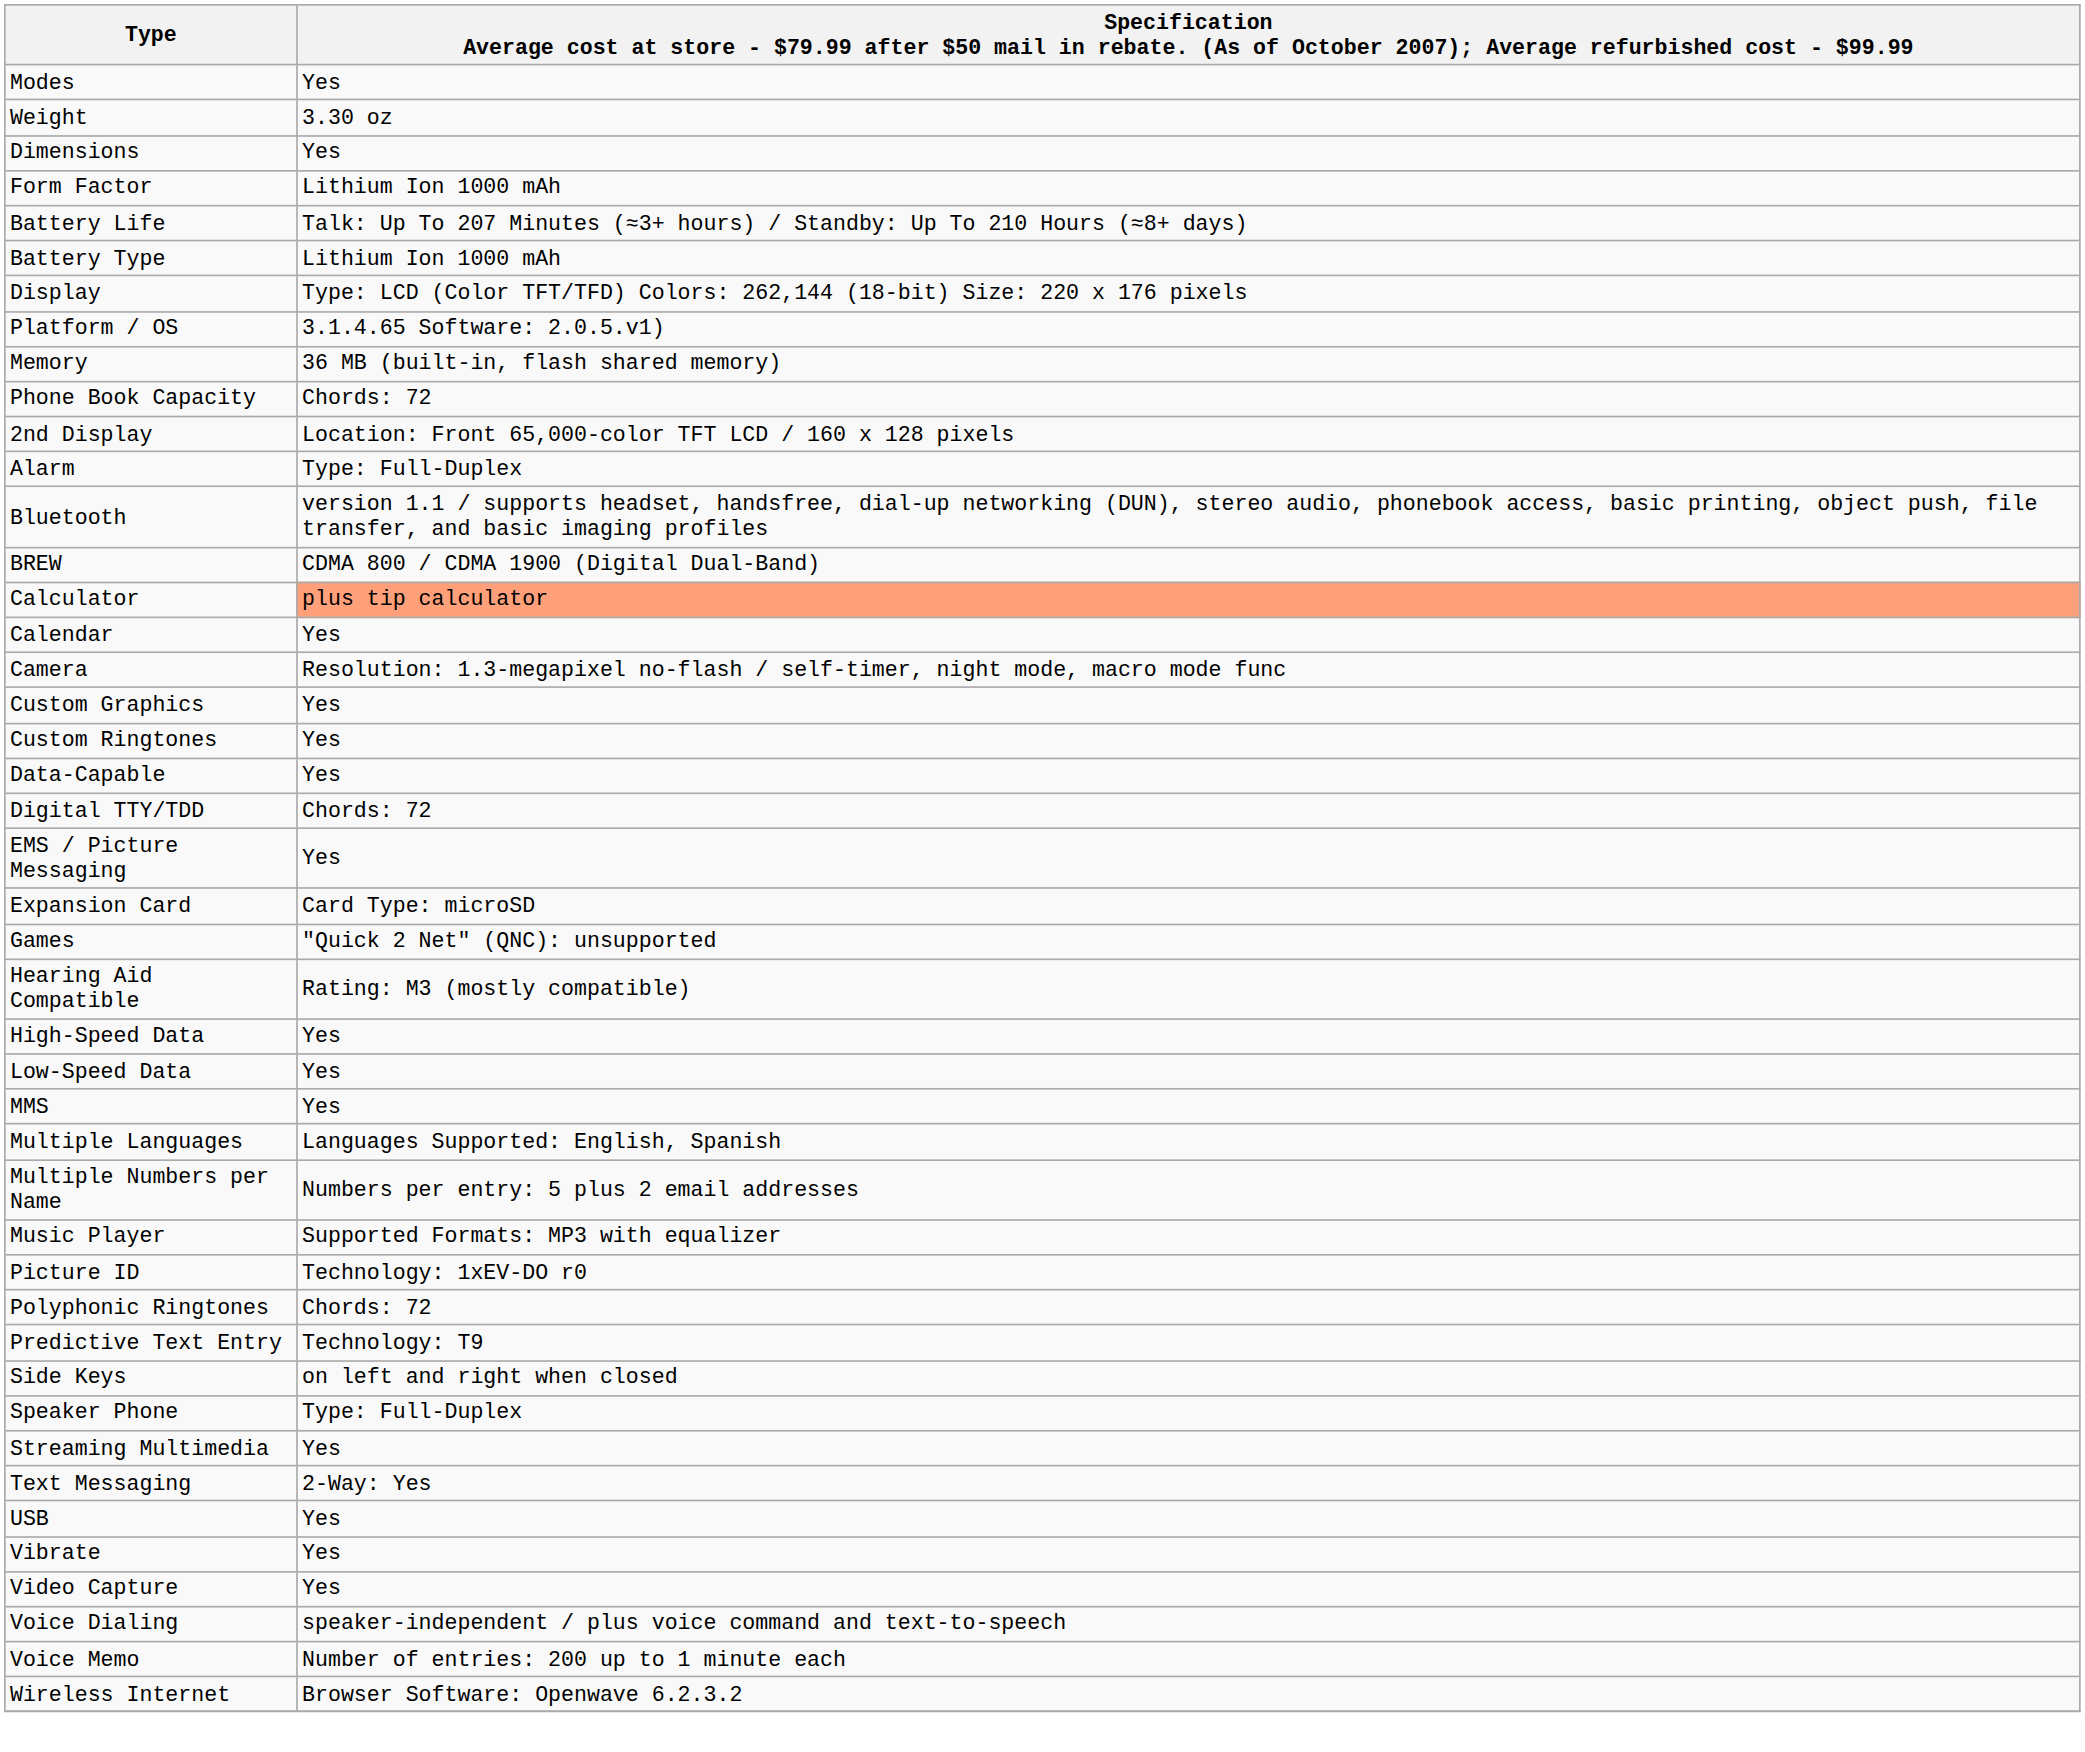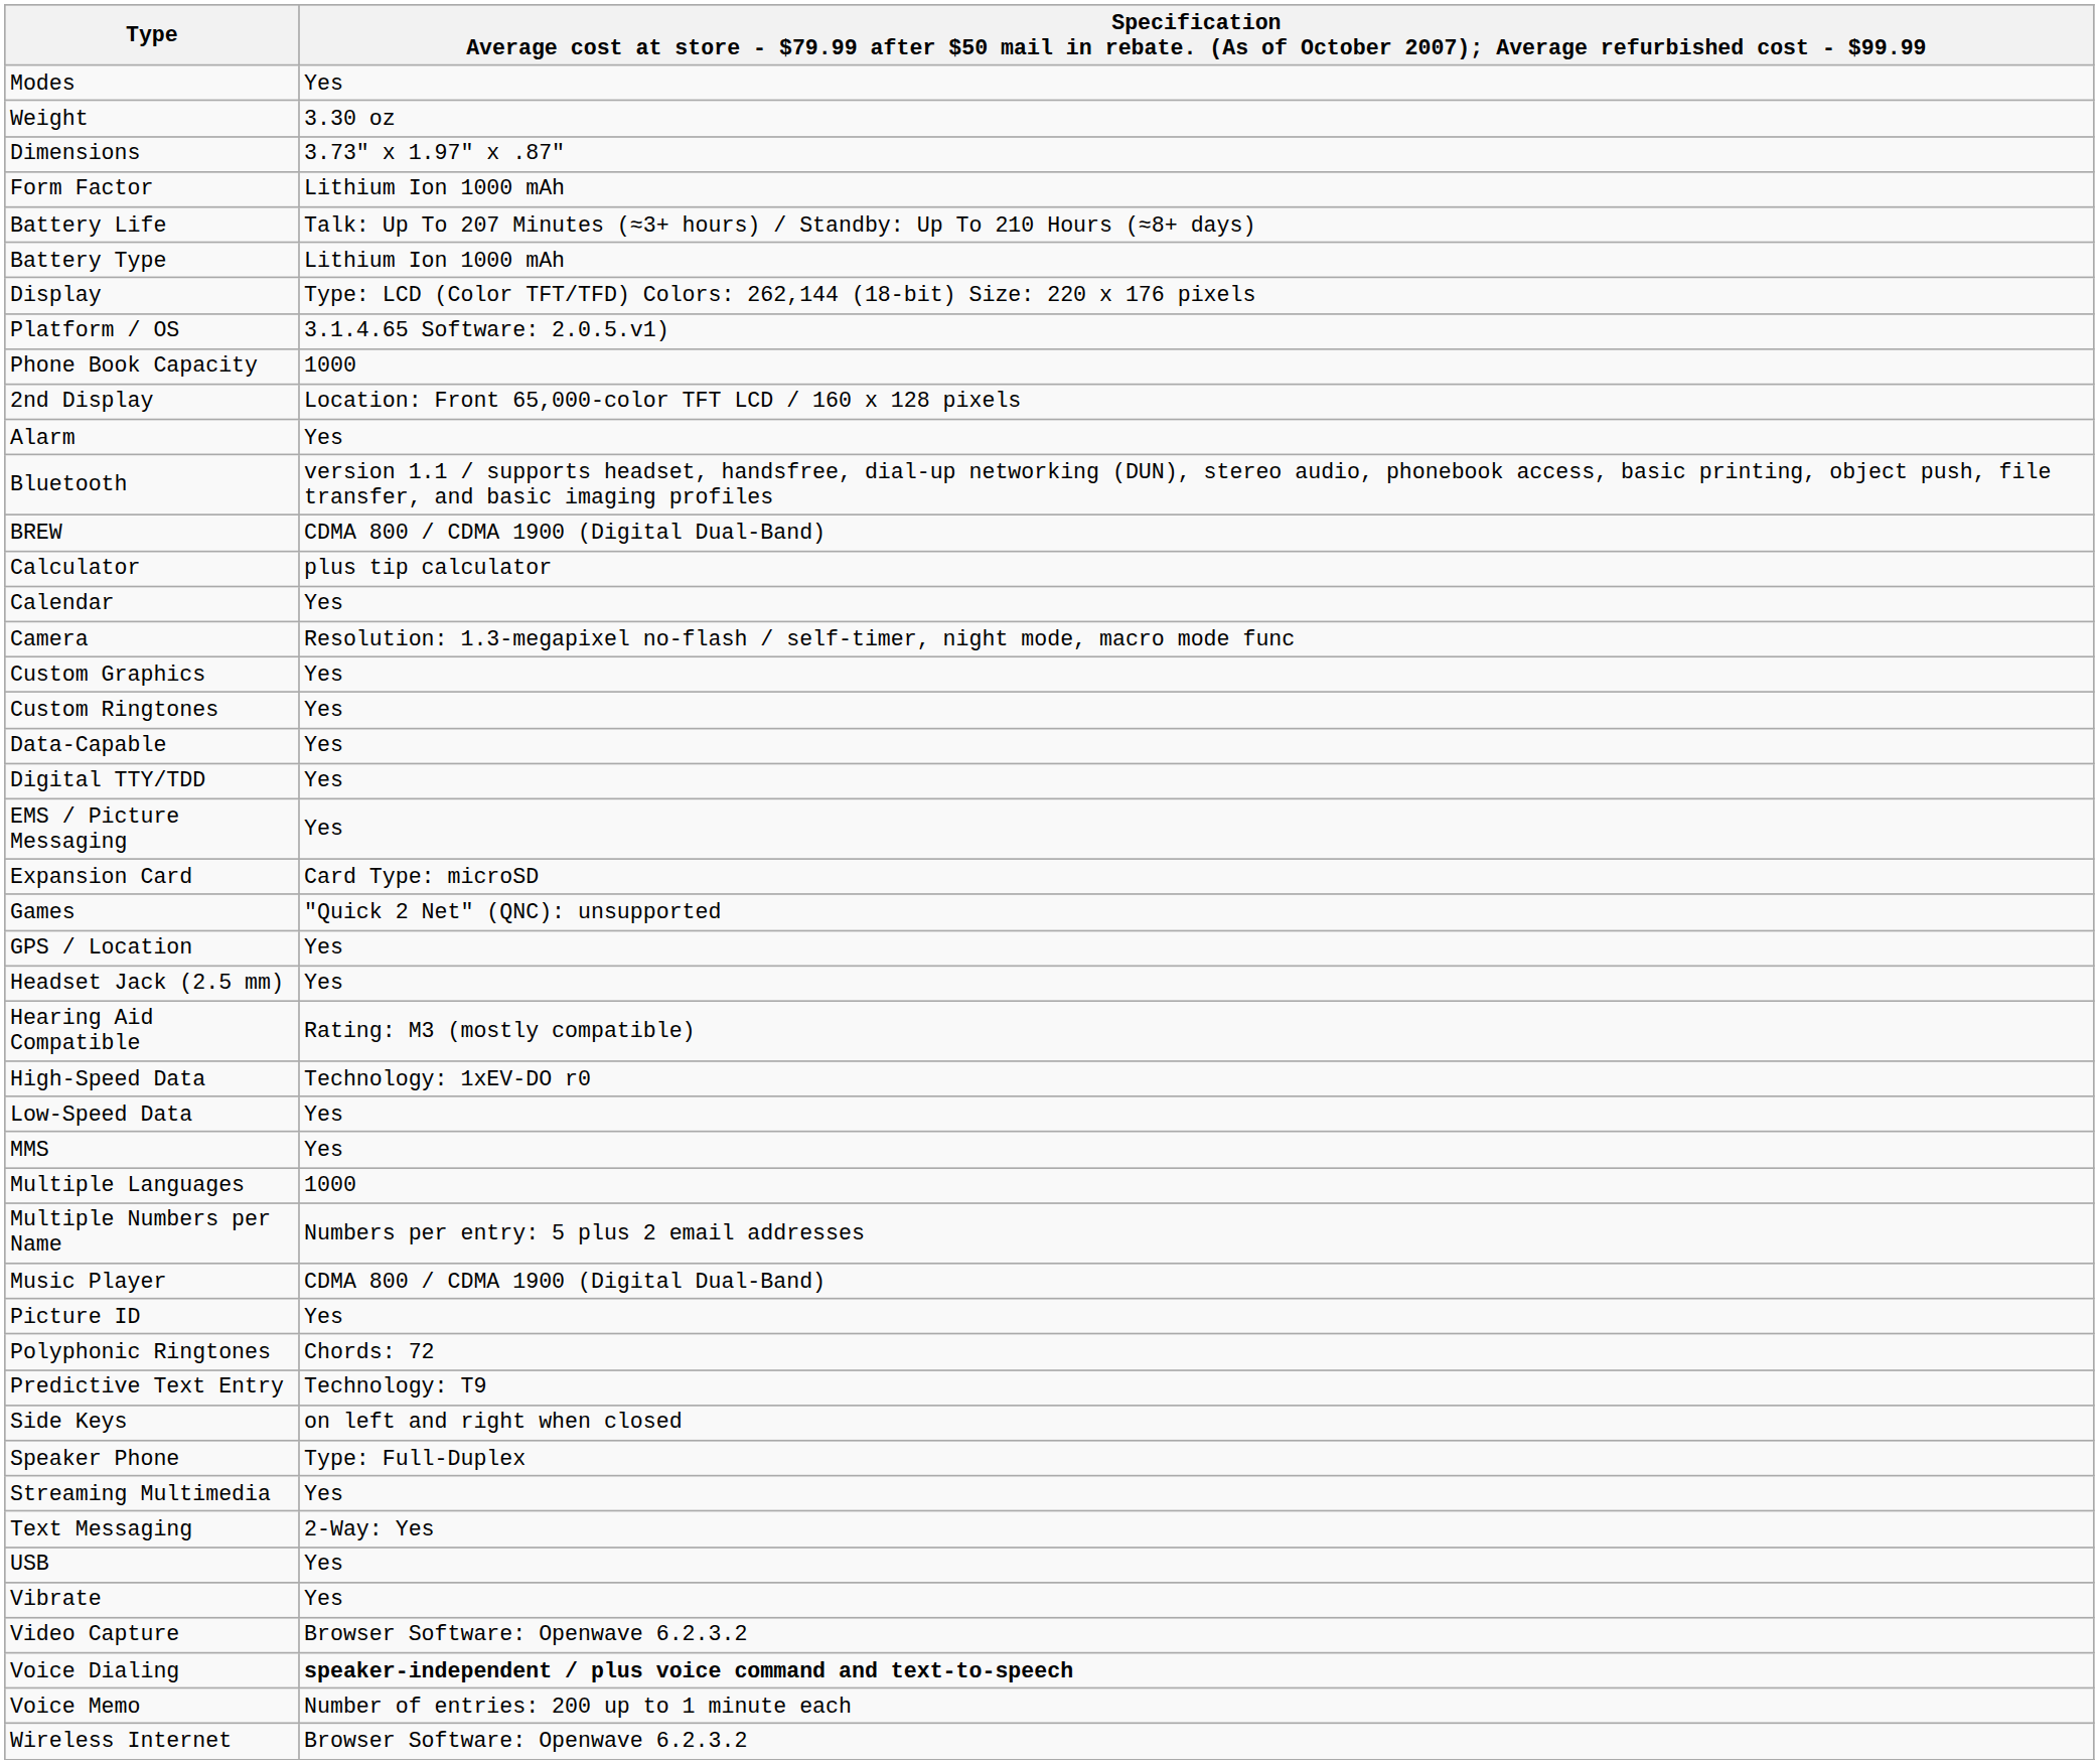 <table class="wikitable">
 <tr>
 <th>Type</th>
 <th>Specification<br>Average cost at store - $79.99 after $50 mail in rebate. (As of October 2007); Average refurbished cost - $99.99</th>
 </tr>
 <tr>
 <td>Modes</td>
 <td>Yes</td>
 </tr>
 <tr>
 <td>Weight</td>
 <td>3.30 oz</td>
 </tr>
 <tr>
 <td>Dimensions</td>
-<td>Yes</td>
+<td>3.73" x 1.97" x .87"</td>
 </tr>
 <tr>
 <td>Form Factor</td>
 <td>Lithium Ion 1000 mAh</td>
 </tr>
 <tr>
 <td>Battery Life</td>
 <td>Talk: Up To 207 Minutes (≈3+ hours) / Standby: Up To 210 Hours (≈8+ days)</td>
 </tr>
 <tr>
 <td>Battery Type</td>
 <td>Lithium Ion 1000 mAh</td>
 </tr>
 <tr>
 <td>Display</td>
 <td>Type: LCD (Color TFT/TFD) Colors: 262,144 (18-bit) Size: 220 x 176 pixels</td>
 </tr>
 <tr>
 <td>Platform / OS</td>
 <td>3.1.4.65 Software: 2.0.5.v1)</td>
 </tr>
 <tr>
-<td>Memory</td>
-<td>36 MB   (built-in, flash shared memory)</td>
-</tr>
-<tr>
 <td>Phone Book Capacity</td>
-<td>Chords: 72</td>
+<td>1000</td>
 </tr>
 <tr>
 <td>2nd Display</td>
 <td>Location: Front 65,000-color TFT LCD / 160 x 128 pixels</td>
 </tr>
 <tr>
 <td>Alarm</td>
-<td>Type: Full-Duplex</td>
+<td>Yes</td>
 </tr>
 <tr>
 <td>Bluetooth</td>
 <td>version 1.1 / supports headset, handsfree, dial-up networking (DUN), stereo audio, phonebook access, basic printing, object push, file transfer, and basic imaging profiles</td>
 </tr>
 <tr>
 <td>BREW</td>
 <td>CDMA 800 / CDMA 1900 (Digital Dual-Band)</td>
 </tr>
 <tr>
 <td>Calculator</td>
-<td style="background: lightsalmon;">plus tip calculator</td>
+<td>plus tip calculator</td>
 </tr>
 <tr>
 <td>Calendar</td>
 <td>Yes</td>
 </tr>
 <tr>
 <td>Camera</td>
 <td>Resolution: 1.3-megapixel no-flash / self-timer, night mode, macro mode func</td>
 </tr>
 <tr>
 <td>Custom Graphics</td>
 <td>Yes</td>
 </tr>
 <tr>
 <td>Custom Ringtones</td>
 <td>Yes</td>
 </tr>
 <tr>
 <td>Data-Capable</td>
 <td>Yes</td>
 </tr>
 <tr>
 <td>Digital TTY/TDD</td>
-<td>Chords: 72</td>
+<td>Yes</td>
 </tr>
 <tr>
 <td>EMS / Picture Messaging</td>
 <td>Yes</td>
 </tr>
 <tr>
 <td>Expansion Card</td>
 <td>Card Type: microSD</td>
 </tr>
 <tr>
 <td>Games</td>
 <td>"Quick 2 Net" (QNC): unsupported</td>
 </tr>
 <tr>
+<td>GPS / Location</td>
+<td>Yes</td>
+</tr>
+<tr>
+<td>Headset Jack (2.5 mm)</td>
+<td>Yes</td>
+</tr>
+<tr>
 <td>Hearing Aid Compatible</td>
 <td>Rating: M3 (mostly compatible)</td>
 </tr>
 <tr>
 <td>High-Speed Data</td>
-<td>Yes</td>
+<td>Technology: 1xEV-DO r0</td>
 </tr>
 <tr>
 <td>Low-Speed Data</td>
 <td>Yes</td>
 </tr>
 <tr>
 <td>MMS</td>
 <td>Yes</td>
 </tr>
 <tr>
 <td>Multiple Languages</td>
-<td>Languages Supported: English, Spanish</td>
+<td>1000</td>
 </tr>
 <tr>
 <td>Multiple Numbers per Name</td>
 <td>Numbers per entry: 5 plus 2 email addresses</td>
 </tr>
 <tr>
 <td>Music Player</td>
-<td>Supported Formats: MP3 with equalizer</td>
+<td>CDMA 800 / CDMA 1900 (Digital Dual-Band)</td>
 </tr>
 <tr>
 <td>Picture ID</td>
-<td>Technology: 1xEV-DO r0</td>
+<td>Yes</td>
 </tr>
 <tr>
 <td>Polyphonic Ringtones</td>
 <td>Chords: 72</td>
 </tr>
 <tr>
 <td>Predictive Text Entry</td>
 <td>Technology: T9</td>
 </tr>
 <tr>
 <td>Side Keys</td>
 <td>on left and right when closed</td>
 </tr>
 <tr>
 <td>Speaker Phone</td>
 <td>Type: Full-Duplex</td>
 </tr>
 <tr>
 <td>Streaming Multimedia</td>
 <td>Yes</td>
 </tr>
 <tr>
 <td>Text Messaging</td>
 <td>2-Way: Yes</td>
 </tr>
 <tr>
 <td>USB</td>
 <td>Yes</td>
 </tr>
 <tr>
 <td>Vibrate</td>
 <td>Yes</td>
 </tr>
 <tr>
 <td>Video Capture</td>
-<td>Yes</td>
+<td>Browser Software: Openwave 6.2.3.2</td>
 </tr>
 <tr>
 <td>Voice Dialing</td>
-<td>speaker-independent / plus voice command and text-to-speech</td>
+<td><strong>speaker-independent / plus voice command and text-to-speech</strong></td>
 </tr>
 <tr>
 <td>Voice Memo</td>
 <td>Number of entries: 200 up to 1 minute each</td>
 </tr>
 <tr>
 <td>Wireless Internet</td>
 <td>Browser Software: Openwave 6.2.3.2</td>
 </tr>
 <tr>
 </tr>
 </table>
